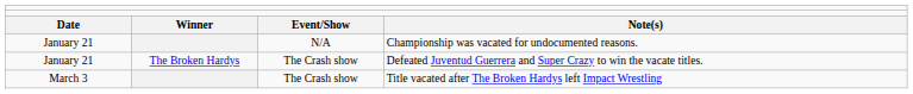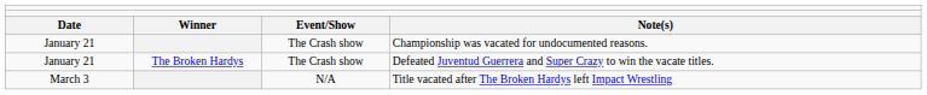 <table class="wikitable" style="text-align:center; width:100%;">
 <tr>
 <td colspan="5"></td>
 </tr>
 <tr>
 <td colspan="5"><strong></strong></td>
 </tr>
 <tr>
 <th width=14%>Date</th>
 <th width=14%>Winner</th>
 <th width=14%>Event/Show</th>
 <th width=58%>Note(s)</th>
 </tr>
 <tr>
 <td>January 21</td>
 <th></th>
-<td>N/A</td>
+<td>The Crash show</td>
 <td align=left>Championship was vacated for undocumented reasons.</td>
 </tr>
 <tr>
 <td>January 21</td>
 <td><a href='#'>The Broken Hardys</a><br></td>
 <td>The Crash show</td>
 <td align=left>Defeated <a href='#'>Juventud Guerrera</a> and <a href='#'>Super Crazy</a> to win the vacate titles.</td>
 </tr>
 <tr>
 <td>March 3</td>
 <th></th>
-<td>The Crash show</td>
+<td>N/A</td>
 <td align=left>Title vacated after <a href='#'>The Broken Hardys</a> left <a href='#'>Impact Wrestling</a></td>
 </tr>
 </table>
